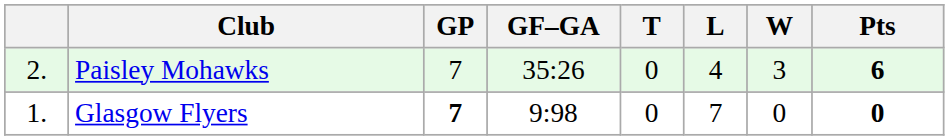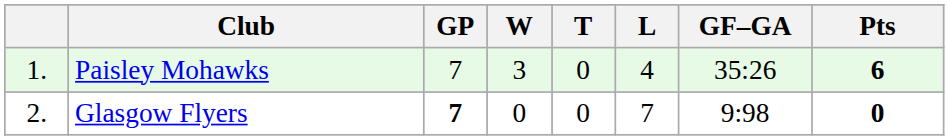 <table class="wikitable">
 <tr>
 <th width="30"></th>
 <th width="200">Club</th>
 <th width="30">GP</th>
-<th width="70">GF–GA</th>
+<th width="30">W</th>
 <th width="30">T</th>
 <th width="30">L</th>
-<th width="30">W</th>
+<th width="70">GF–GA</th>
 <th width="70">Pts</th>
 </tr>
 <tr bgcolor="#e6fae6" align="center">
-<td>2.</td>
+<td>1.</td>
 <td align="left"><a href='#'>Paisley Mohawks</a></td>
 <td>7</td>
-<td>35:26</td>
+<td>3</td>
 <td>0</td>
 <td>4</td>
-<td>3</td>
+<td>35:26</td>
 <td><strong>6</strong></td>
 </tr>
 <tr bgcolor="#FFFFFF" align="center">
-<td>1.</td>
+<td>2.</td>
 <td align="left"><a href='#'>Glasgow Flyers</a></td>
 <td><strong>7</strong></td>
-<td>9:98</td>
+<td>0</td>
 <td>0</td>
 <td>7</td>
-<td>0</td>
+<td>9:98</td>
 <td><strong>0</strong></td>
 </tr>
 </table>
